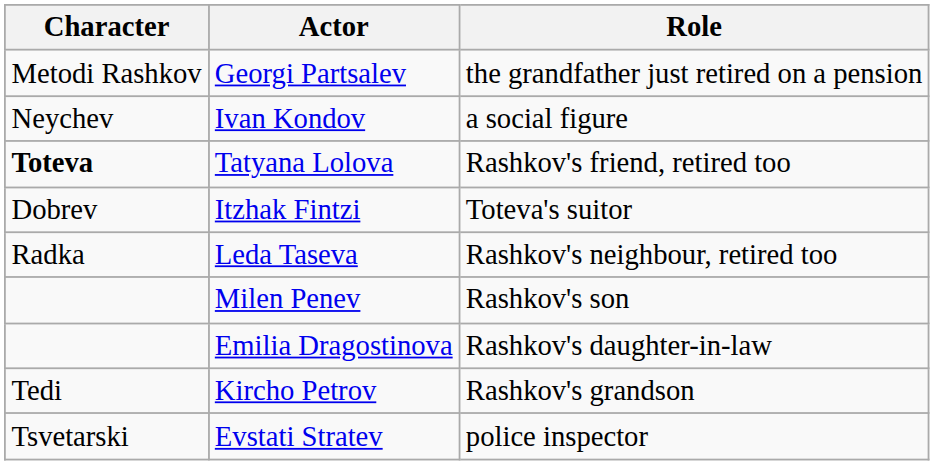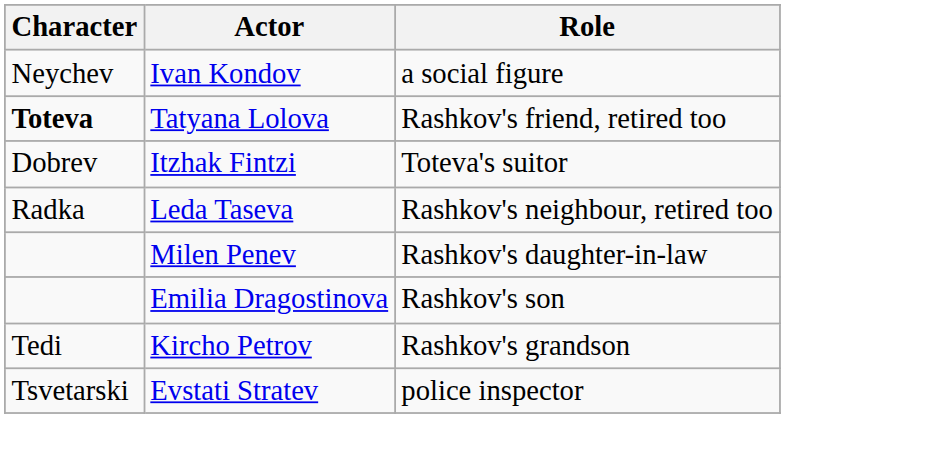 <table class="wikitable">
 <tr>
 <th>Character</th>
 <th>Actor</th>
 <th>Role</th>
-</tr>
-<tr>
-<td>Metodi Rashkov</td>
-<td><a href='#'>Georgi Partsalev</a></td>
-<td>the grandfather just retired on a pension</td>
 </tr>
 <tr>
 <td>Neychev</td>
 <td><a href='#'>Ivan Kondov</a></td>
 <td>a social figure</td>
 </tr>
 <tr>
 <td><strong>Toteva</strong></td>
 <td><a href='#'>Tatyana Lolova</a></td>
 <td>Rashkov's friend, retired too</td>
 </tr>
 <tr>
 <td>Dobrev</td>
 <td><a href='#'>Itzhak Fintzi</a></td>
 <td>Toteva's suitor</td>
 </tr>
 <tr>
 <td>Radka</td>
 <td><a href='#'>Leda Taseva</a></td>
 <td>Rashkov's neighbour, retired too</td>
 </tr>
 <tr>
 <td></td>
 <td><a href='#'>Milen Penev</a></td>
-<td>Rashkov's son</td>
+<td>Rashkov's daughter-in-law</td>
 </tr>
 <tr>
 <td></td>
 <td><a href='#'>Emilia Dragostinova</a></td>
-<td>Rashkov's daughter-in-law</td>
+<td>Rashkov's son</td>
 </tr>
 <tr>
 <td>Tedi</td>
 <td><a href='#'>Kircho Petrov</a></td>
 <td>Rashkov's grandson</td>
 </tr>
 <tr>
 <td>Tsvetarski</td>
 <td><a href='#'>Evstati Stratev</a></td>
 <td>police inspector</td>
 </tr>
 </table>
